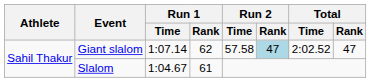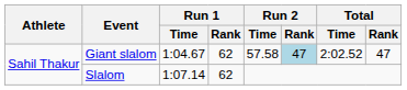 <table class="wikitable" style="font-size:90%">
 <tr>
 <th rowspan=2>Athlete</th>
 <th rowspan=2>Event</th>
 <th colspan=2>Run 1</th>
 <th colspan=2>Run 2</th>
 <th colspan=2>Total</th>
 </tr>
 <tr style="font-size:95%">
 <th>Time</th>
 <th>Rank</th>
 <th>Time</th>
 <th>Rank</th>
 <th>Time</th>
 <th>Rank</th>
 </tr>
 <tr align=center>
 <td align=left rowspan="2"><a href='#'>Sahil Thakur</a></td>
 <td align=left><a href='#'>Giant slalom</a></td>
-<td>1:07.14</td>
+<td>1:04.67</td>
 <td>62</td>
 <td>57.58</td>
 <td style="background: lightblue;">47</td>
 <td>2:02.52</td>
 <td>47</td>
 </tr>
 <tr align=center>
 <td align="left"><a href='#'>Slalom</a></td>
-<td>1:04.67</td>
-<td>61</td>
+<td>1:07.14</td>
+<td>62</td>
 <td colspan=4></td>
 </tr>
 </table>
